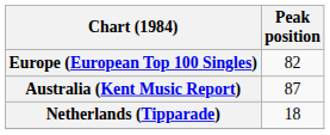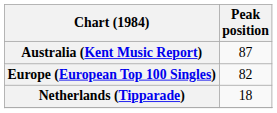 <table class="wikitable sortable plainrowheaders" style="text-align:center">
 <tr>
 <th>Chart (1984)</th>
 <th>Peak<br>position</th>
 </tr>
 <tr>
+<th scope="row">Australia (<a href='#'>Kent Music Report</a>)</th>
+<td style="text-align:center;">87</td>
+</tr>
+<tr>
 <th scope="row">Europe (<a href='#'>European Top 100 Singles</a>)</th>
 <td>82</td>
-</tr>
-<tr>
-<th scope="row">Australia (<a href='#'>Kent Music Report</a>)</th>
-<td style="text-align:center;">87</td>
 </tr>
 <tr>
 <th scope="row">Netherlands (<a href='#'>Tipparade</a>)</th>
 <td>18</td>
 </tr>
 <tr>
 </tr>
 <tr>
 </tr>
 </table>
